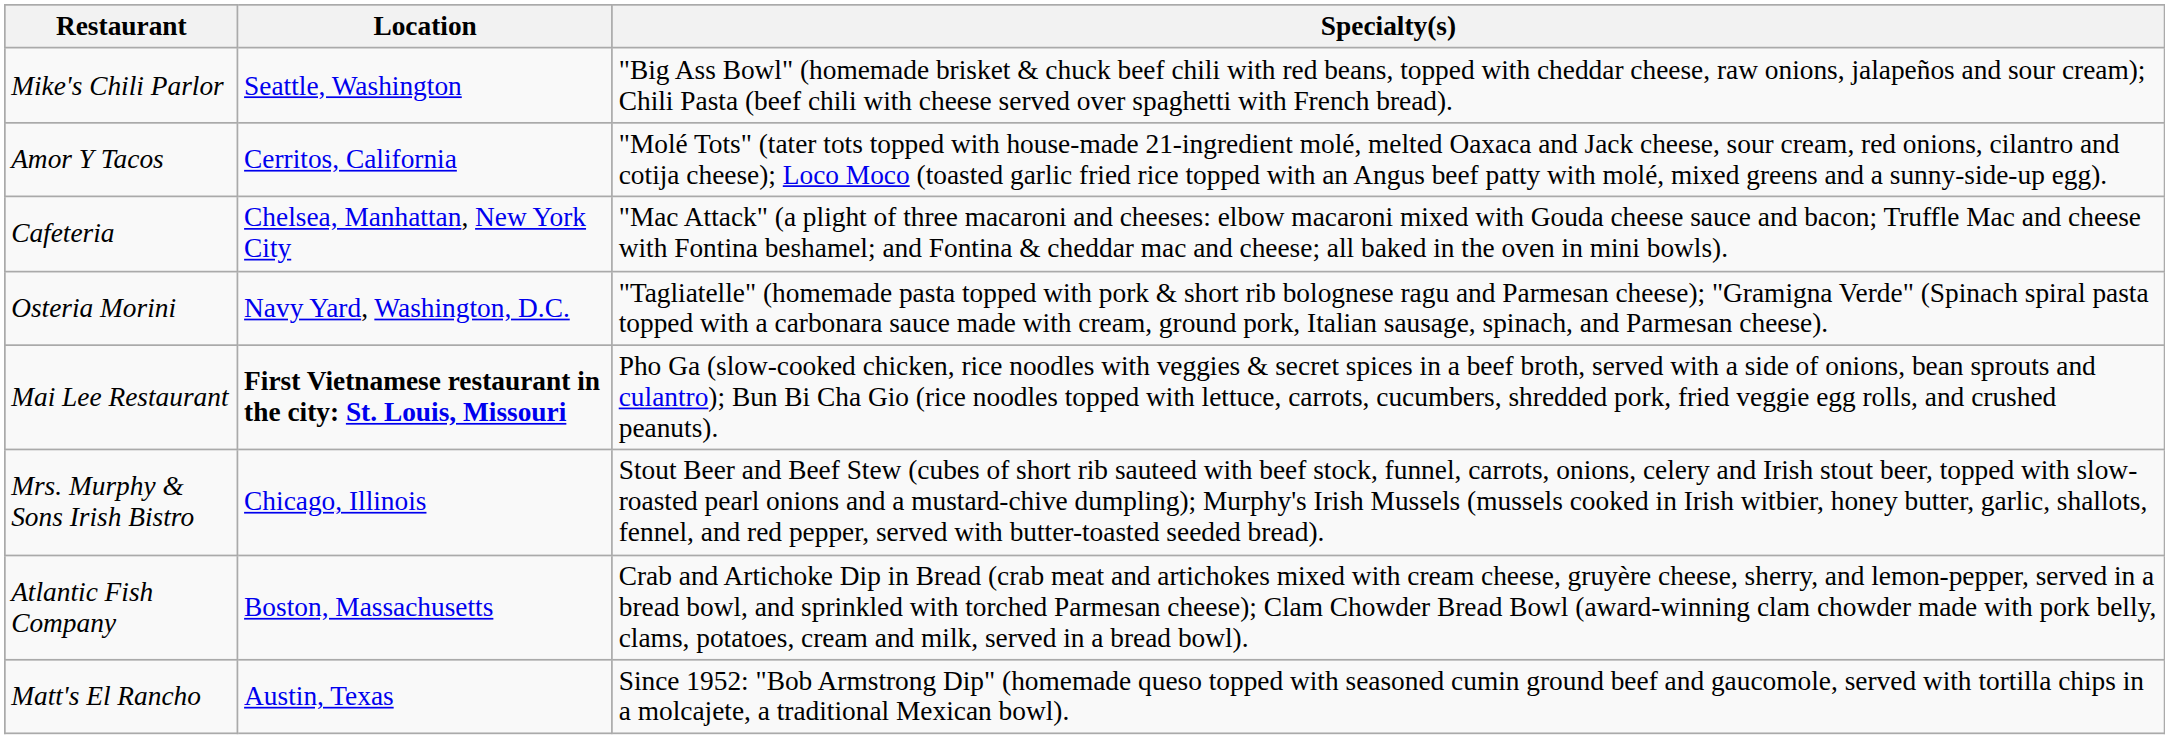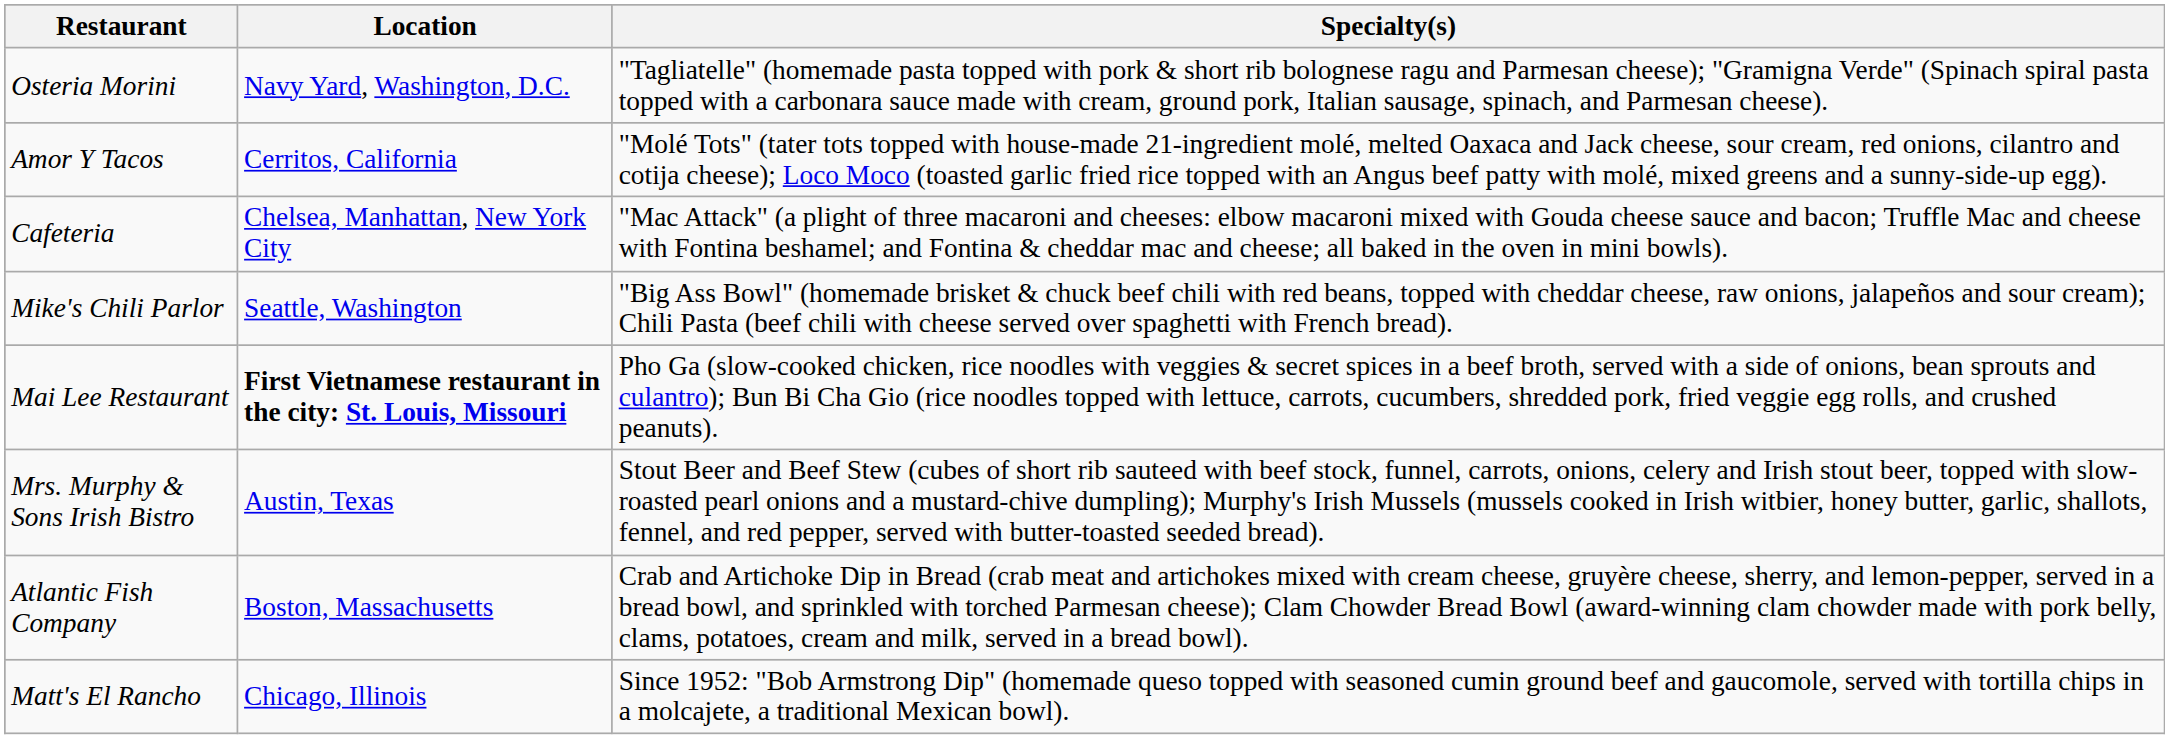 <table class="wikitable" style="width:100%;">
 <tr>
 <th>Restaurant</th>
 <th>Location</th>
 <th>Specialty(s)</th>
 </tr>
 <tr>
-<td><em>Mike's Chili Parlor</em></td>
-<td><a href='#'>Seattle, Washington</a></td>
-<td>"Big Ass Bowl" (homemade brisket & chuck beef chili with red beans, topped with cheddar cheese, raw onions, jalapeños and sour cream); Chili Pasta (beef chili with cheese served over spaghetti with French bread).</td>
+<td><em>Osteria Morini</em></td>
+<td><a href='#'>Navy Yard</a>, <a href='#'>Washington, D.C.</a></td>
+<td>"Tagliatelle" (homemade pasta topped with pork & short rib bolognese ragu and Parmesan cheese); "Gramigna Verde" (Spinach spiral pasta topped with a carbonara sauce made with cream, ground pork, Italian sausage, spinach, and Parmesan cheese).</td>
 </tr>
 <tr>
 <td><em>Amor Y Tacos</em></td>
 <td><a href='#'>Cerritos, California</a></td>
 <td>"Molé Tots" (tater tots topped with house-made 21-ingredient molé, melted Oaxaca and Jack cheese, sour cream, red onions, cilantro and cotija cheese); <a href='#'>Loco Moco</a> (toasted garlic fried rice topped with an Angus beef patty with molé, mixed greens and a sunny-side-up egg).</td>
 </tr>
 <tr>
 <td><em>Cafeteria</em></td>
 <td><a href='#'>Chelsea, Manhattan</a>, <a href='#'>New York City</a></td>
 <td>"Mac Attack" (a plight of three macaroni and cheeses: elbow macaroni mixed with Gouda cheese sauce and bacon; Truffle Mac and cheese with Fontina beshamel; and Fontina & cheddar mac and cheese; all baked in the oven in mini bowls).</td>
 </tr>
 <tr>
-<td><em>Osteria Morini</em></td>
-<td><a href='#'>Navy Yard</a>, <a href='#'>Washington, D.C.</a></td>
-<td>"Tagliatelle" (homemade pasta topped with pork & short rib bolognese ragu and Parmesan cheese); "Gramigna Verde" (Spinach spiral pasta topped with a carbonara sauce made with cream, ground pork, Italian sausage, spinach, and Parmesan cheese).</td>
+<td><em>Mike's Chili Parlor</em></td>
+<td><a href='#'>Seattle, Washington</a></td>
+<td>"Big Ass Bowl" (homemade brisket & chuck beef chili with red beans, topped with cheddar cheese, raw onions, jalapeños and sour cream); Chili Pasta (beef chili with cheese served over spaghetti with French bread).</td>
 </tr>
 <tr>
 <td><em>Mai Lee Restaurant</em></td>
 <td><strong>First Vietnamese restaurant in the city: <a href='#'>St. Louis, Missouri</a></strong></td>
 <td>Pho Ga (slow-cooked chicken, rice noodles with veggies & secret spices in a beef broth, served with a side of onions, bean sprouts and <a href='#'>culantro</a>); Bun Bi Cha Gio (rice noodles topped with lettuce, carrots, cucumbers, shredded pork, fried veggie egg rolls, and crushed peanuts).</td>
 </tr>
 <tr>
 <td><em>Mrs. Murphy & Sons Irish Bistro</em></td>
-<td><a href='#'>Chicago, Illinois</a></td>
+<td><a href='#'>Austin, Texas</a></td>
 <td>Stout Beer and Beef Stew (cubes of short rib sauteed with beef stock, funnel, carrots, onions, celery and Irish stout beer, topped with slow-roasted pearl onions and a mustard-chive dumpling); Murphy's Irish Mussels (mussels cooked in Irish witbier, honey butter, garlic, shallots, fennel, and red pepper, served with butter-toasted seeded bread).</td>
 </tr>
 <tr>
 <td><em>Atlantic Fish Company</em></td>
 <td><a href='#'>Boston, Massachusetts</a></td>
 <td>Crab and Artichoke Dip in Bread (crab meat and artichokes mixed with cream cheese, gruyère cheese, sherry, and lemon-pepper, served in a bread bowl, and sprinkled with torched Parmesan cheese); Clam Chowder Bread Bowl (award-winning clam chowder made with pork belly, clams, potatoes, cream and milk, served in a bread bowl).</td>
 </tr>
 <tr>
 <td><em>Matt's El Rancho</em></td>
-<td><a href='#'>Austin, Texas</a></td>
+<td><a href='#'>Chicago, Illinois</a></td>
 <td>Since 1952: "Bob Armstrong Dip" (homemade queso topped with seasoned cumin ground beef and gaucomole, served with tortilla chips in a molcajete, a traditional Mexican bowl).</td>
 </tr>
 </table>
